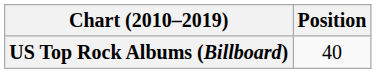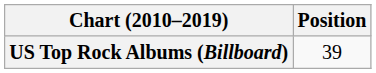 <table class="wikitable plainrowheaders" style="text-align:center">
 <tr>
 <th scope="col">Chart (2010–2019)</th>
 <th scope="col">Position</th>
 </tr>
 <tr>
 <th scope="row">US Top Rock Albums (<em>Billboard</em>)</th>
-<td>40</td>
+<td>39</td>
 </tr>
 </table>
